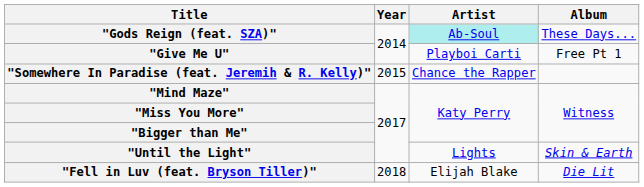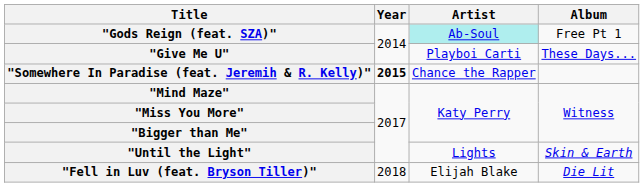 <table class="wikitable plainrowheaders" style="text-align:center;">
 <tr>
 <th>Title</th>
 <th>Year</th>
 <th>Artist</th>
 <th>Album</th>
 </tr>
 <tr>
 <th scope="row">"Gods Reign (feat. <a href='#'>SZA</a>)"</th>
 <td rowspan="2">2014</td>
 <td style="background: paleturquoise;"><a href='#'>Ab-Soul</a></td>
-<td><a href='#'>These Days...</a></td>
+<td>Free Pt 1</td>
 </tr>
 <tr>
 <th scope="row">"Give Me U"</th>
 <td><a href='#'>Playboi Carti</a></td>
-<td>Free Pt 1</td>
+<td><a href='#'>These Days...</a></td>
 </tr>
 <tr>
 <th scope="row">"Somewhere In Paradise (feat. <a href='#'>Jeremih</a> & <a href='#'>R. Kelly</a>)"</th>
-<td>2015</td>
+<td><strong>2015</strong></td>
 <td><a href='#'>Chance the Rapper</a></td>
 <td></td>
 </tr>
 <tr>
 <th scope="row">"Mind Maze"</th>
 <td rowspan="4">2017</td>
 <td rowspan="3"><a href='#'>Katy Perry</a></td>
 <td rowspan="3"><a href='#'>Witness</a></td>
 </tr>
 <tr>
 <th scope="row">"Miss You More"</th>
 </tr>
 <tr>
 <th scope="row">"Bigger than Me"</th>
 </tr>
 <tr>
 <th scope="row">"Until the Light"</th>
 <td><a href='#'>Lights</a></td>
 <td><em><a href='#'>Skin & Earth</a></em></td>
 </tr>
 <tr>
 <th scope="row">"Fell in Luv (feat. <a href='#'>Bryson Tiller</a>)"</th>
 <td>2018</td>
 <td>Elijah Blake</td>
 <td><em><a href='#'>Die Lit</a></em></td>
 </tr>
 </table>
